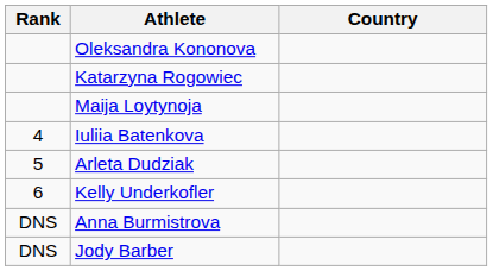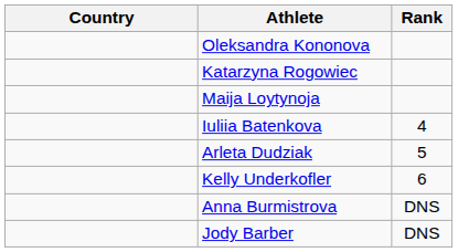 <table class="wikitable" style="text-align: center">
 <tr>
+<th width=175>Country</th>
+<th width=175>Athlete</th>
 <th width=50>Rank</th>
-<th width=175>Athlete</th>
-<th width=175>Country</th>
 </tr>
 <tr>
+<td align=left></td>
+<td align=left><a href='#'>Oleksandra Kononova</a></td>
 <td></td>
-<td align=left><a href='#'>Oleksandra Kononova</a></td>
-<td align=left></td>
 </tr>
 <tr>
+<td align=left></td>
+<td align=left><a href='#'>Katarzyna Rogowiec</a></td>
 <td></td>
-<td align=left><a href='#'>Katarzyna Rogowiec</a></td>
-<td align=left></td>
 </tr>
 <tr>
+<td align=left></td>
+<td align=left><a href='#'>Maija Loytynoja</a></td>
 <td></td>
-<td align=left><a href='#'>Maija Loytynoja</a></td>
-<td align=left></td>
 </tr>
 <tr>
+<td align=left></td>
+<td align=left><a href='#'>Iuliia Batenkova</a></td>
 <td>4</td>
-<td align=left><a href='#'>Iuliia Batenkova</a></td>
-<td align=left></td>
 </tr>
 <tr>
+<td align=left></td>
+<td align=left><a href='#'>Arleta Dudziak</a></td>
 <td>5</td>
-<td align=left><a href='#'>Arleta Dudziak</a></td>
-<td align=left></td>
 </tr>
 <tr>
+<td align=left></td>
+<td align=left><a href='#'>Kelly Underkofler</a></td>
 <td>6</td>
-<td align=left><a href='#'>Kelly Underkofler</a></td>
-<td align=left></td>
 </tr>
 <tr>
+<td align=left></td>
+<td align=left><a href='#'>Anna Burmistrova</a></td>
 <td>DNS</td>
-<td align=left><a href='#'>Anna Burmistrova</a></td>
-<td align=left></td>
 </tr>
 <tr>
+<td align=left></td>
+<td align=left><a href='#'>Jody Barber</a></td>
 <td>DNS</td>
-<td align=left><a href='#'>Jody Barber</a></td>
-<td align=left></td>
 </tr>
 </table>
